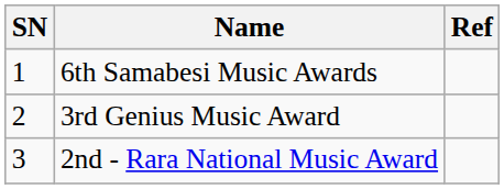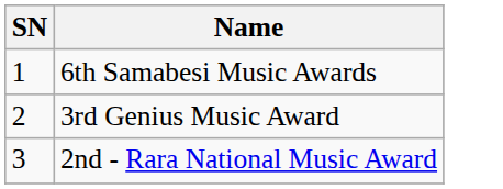 <table class="wikitable sortable">
 <tr>
 <th>SN</th>
 <th>Name</th>
-<th>Ref</th>
 </tr>
 <tr>
 <td>1</td>
 <td>6th Samabesi Music Awards</td>
-<td></td>
 </tr>
 <tr>
 <td>2</td>
 <td>3rd Genius Music Award</td>
-<td></td>
 </tr>
 <tr>
 <td>3</td>
 <td>2nd - <a href='#'>Rara National Music Award</a></td>
-<td></td>
 </tr>
 </table>
